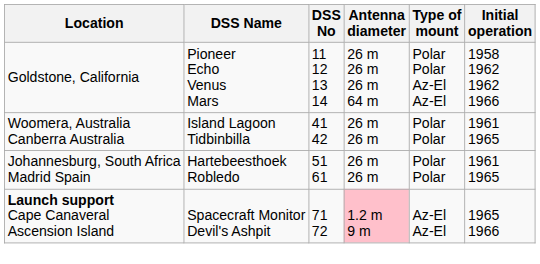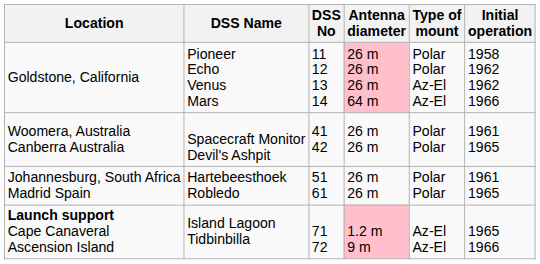 <table class = "wikitable">
 <tr>
 <th>Location</th>
 <th>DSS Name</th>
 <th>DSS<br>No</th>
 <th>Antenna <br> diameter</th>
 <th>Type of <br>mount</th>
 <th>Initial<br>operation</th>
 </tr>
 <tr>
 <td>Goldstone, California</td>
 <td>Pioneer<br>Echo<br>Venus<br>Mars</td>
 <td>11<br>12<br>13<br>14</td>
-<td>26 m<br>26 m<br>26 m<br>64 m</td>
+<td style="background: pink;">26 m<br>26 m<br>26 m<br>64 m</td>
 <td>Polar<br>Polar<br>Az-El<br>Az-El</td>
 <td>1958<br>1962<br>1962<br>1966</td>
 </tr>
 <tr>
 <td>Woomera, Australia<br>Canberra Australia</td>
-<td>Island Lagoon<br>Tidbinbilla</td>
+<td><br>Spacecraft Monitor<br>Devil's Ashpit</td>
 <td>41<br>42</td>
 <td>26 m<br>26 m</td>
 <td>Polar<br>Polar</td>
 <td>1961<br>1965</td>
 </tr>
 <tr>
 <td>Johannesburg, South Africa<br> Madrid Spain</td>
 <td>Hartebeesthoek<br>Robledo</td>
 <td>51<br>61</td>
 <td>26 m<br>26 m</td>
 <td>Polar<br>Polar</td>
 <td>1961<br>1965</td>
 </tr>
 <tr>
 <td><strong>Launch support</strong><br>Cape Canaveral<br>Ascension Island</td>
-<td><br>Spacecraft Monitor<br>Devil's Ashpit</td>
+<td>Island Lagoon<br>Tidbinbilla</td>
 <td><br>71<br>72</td>
 <td style="background: pink;"><br>1.2 m<br>9 m</td>
 <td><br>Az-El<br>Az-El</td>
 <td><br>1965<br>1966</td>
 </tr>
 </table>
